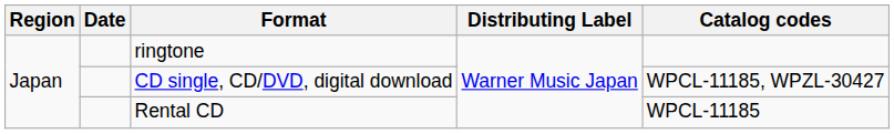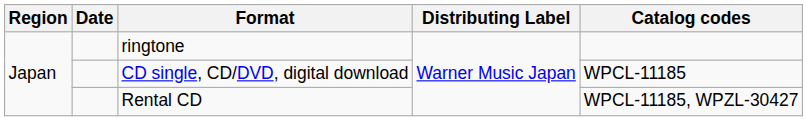 <table class="wikitable">
 <tr>
 <th>Region</th>
 <th>Date</th>
 <th>Format</th>
 <th>Distributing Label</th>
 <th>Catalog codes</th>
 </tr>
 <tr>
 <td rowspan="3">Japan</td>
 <td></td>
 <td>ringtone</td>
 <td rowspan="3"><a href='#'>Warner Music Japan</a></td>
 <td></td>
 </tr>
 <tr>
 <td></td>
 <td><a href='#'>CD single</a>, CD/<a href='#'>DVD</a>, digital download</td>
-<td rowspan="1">WPCL-11185, WPZL-30427</td>
+<td rowspan="1">WPCL-11185</td>
 </tr>
 <tr>
 <td></td>
 <td>Rental CD</td>
-<td rowspan="1">WPCL-11185</td>
+<td rowspan="1">WPCL-11185, WPZL-30427</td>
 </tr>
 </table>
